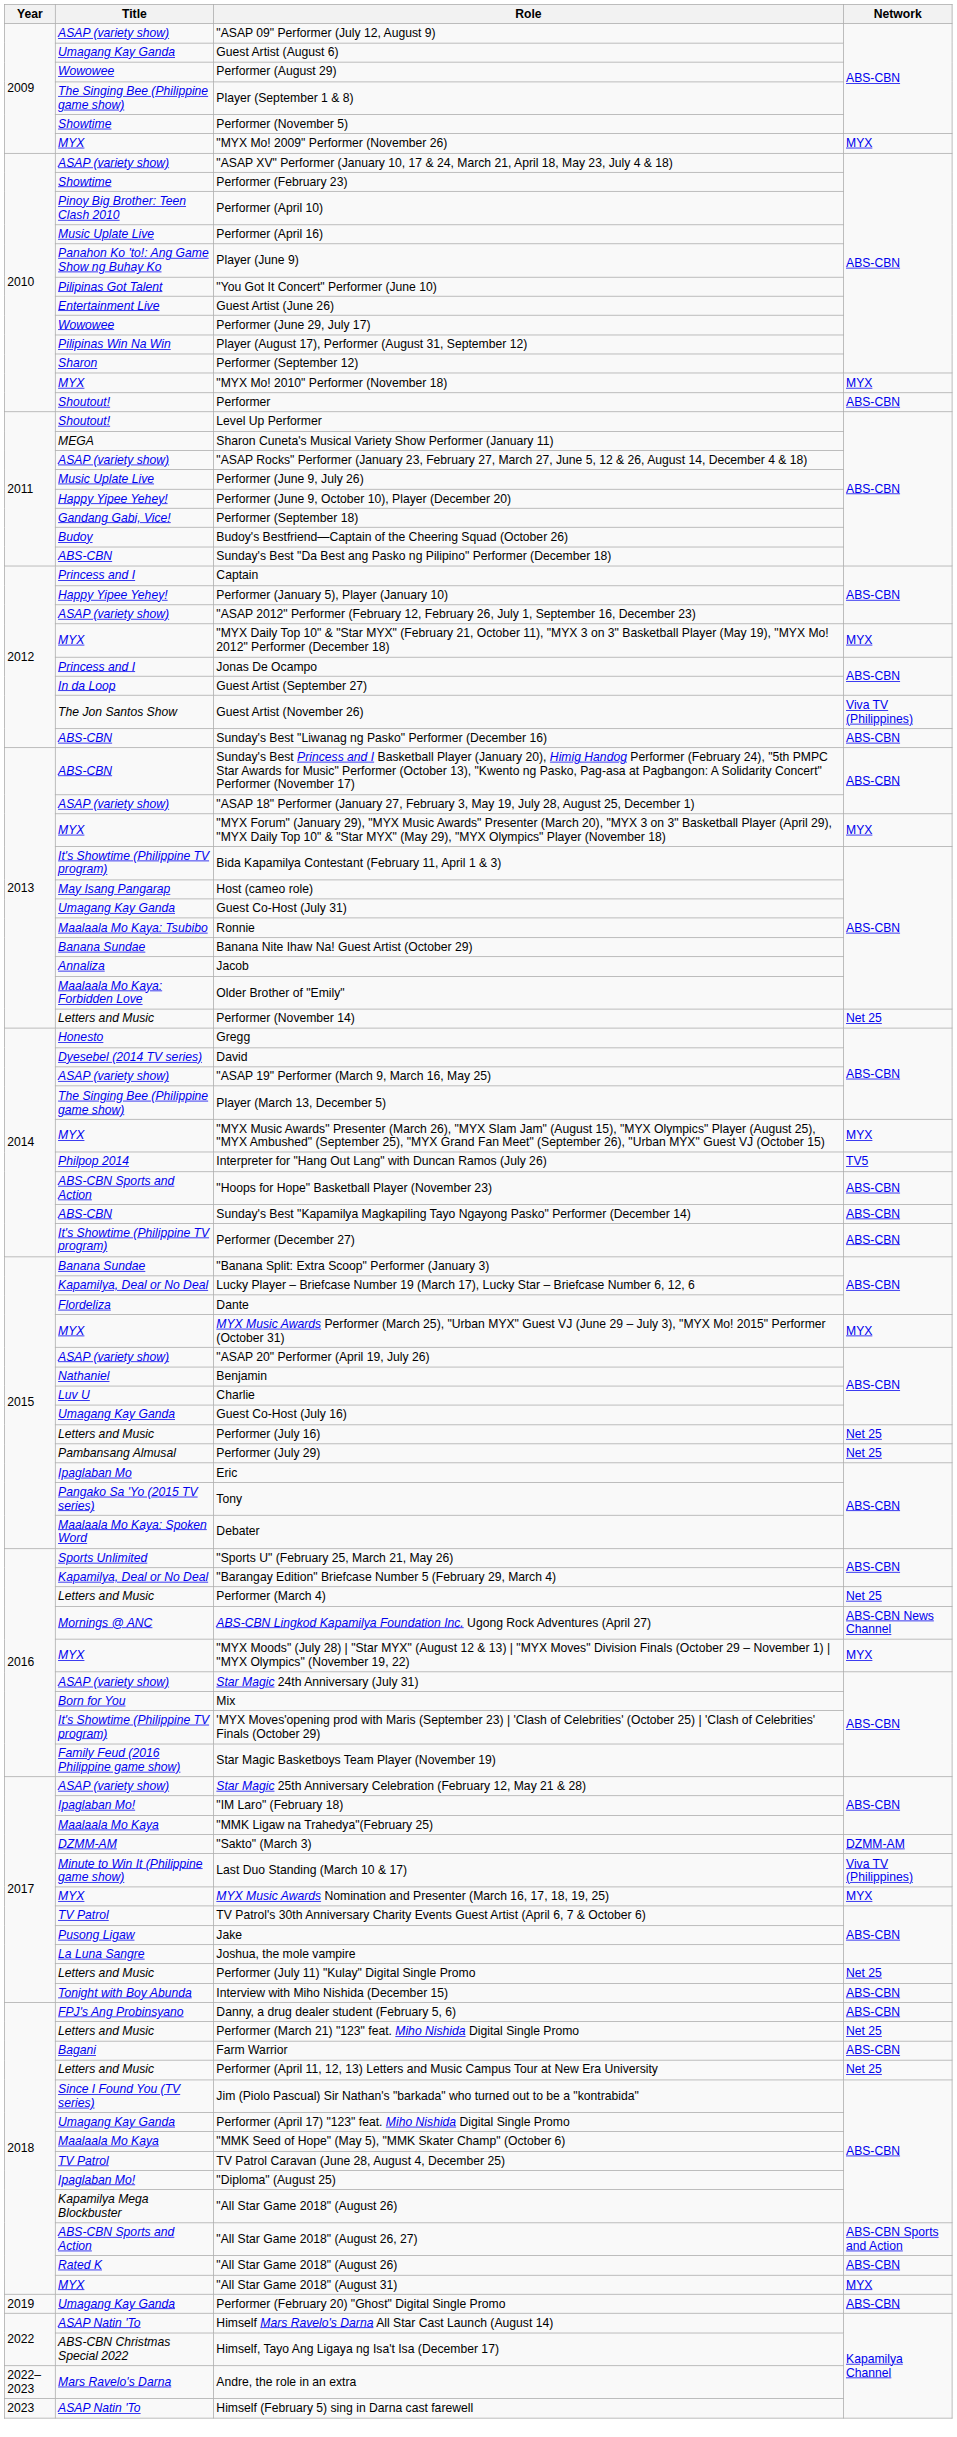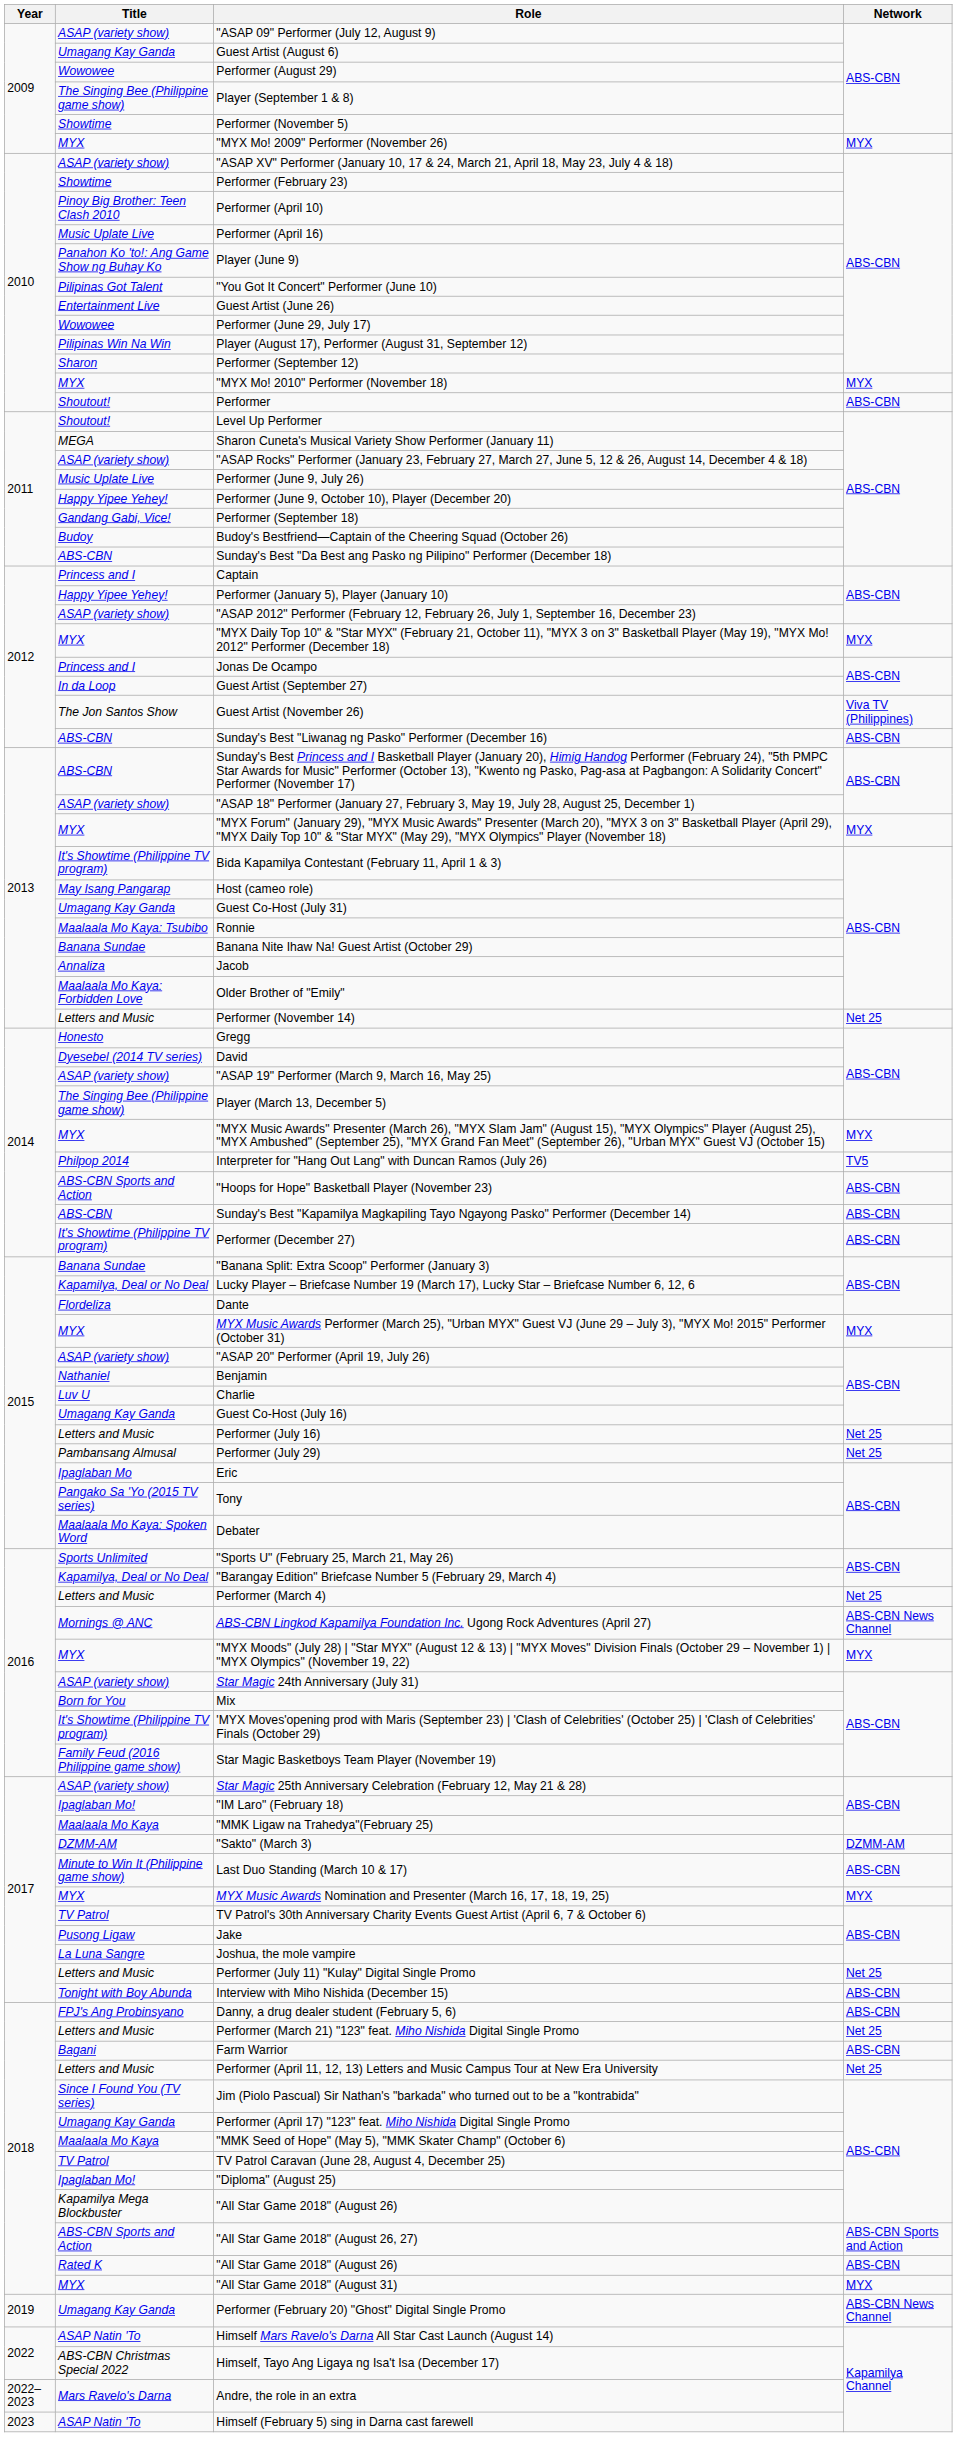 <table class="wikitable sortable">
 <tr>
 <th>Year</th>
 <th>Title</th>
 <th>Role</th>
 <th>Network</th>
 </tr>
 <tr>
 <td rowspan="6">2009</td>
 <td><em><a href='#'>ASAP (variety show)</a></em></td>
 <td>"ASAP 09" Performer (July 12, August 9)</td>
 <td rowspan="5"><a href='#'>ABS-CBN</a></td>
 </tr>
 <tr>
 <td><em><a href='#'>Umagang Kay Ganda</a></em></td>
 <td>Guest Artist (August 6)</td>
 </tr>
 <tr>
 <td><em><a href='#'>Wowowee</a></em></td>
 <td>Performer (August 29)</td>
 </tr>
 <tr>
 <td><em><a href='#'>The Singing Bee (Philippine game show)</a></em></td>
 <td>Player (September 1 & 8)</td>
 </tr>
 <tr>
 <td><em><a href='#'>Showtime</a></em></td>
 <td>Performer (November 5)</td>
 </tr>
 <tr>
 <td><em><a href='#'>MYX</a></em></td>
 <td>"MYX Mo! 2009" Performer (November 26)</td>
 <td><a href='#'>MYX</a></td>
 </tr>
 <tr>
 <td rowspan="12">2010</td>
 <td><em><a href='#'>ASAP (variety show)</a></em></td>
 <td>"ASAP XV" Performer (January 10, 17 & 24, March 21, April 18, May 23, July 4 & 18)</td>
 <td rowspan="10"><a href='#'>ABS-CBN</a></td>
 </tr>
 <tr>
 <td><em><a href='#'>Showtime</a></em></td>
 <td>Performer (February 23)</td>
 </tr>
 <tr>
 <td><em><a href='#'>Pinoy Big Brother: Teen Clash 2010</a></em></td>
 <td>Performer (April 10)</td>
 </tr>
 <tr>
 <td><em><a href='#'>Music Uplate Live</a></em></td>
 <td>Performer (April 16)</td>
 </tr>
 <tr>
 <td><em><a href='#'>Panahon Ko 'to!: Ang Game Show ng Buhay Ko</a></em></td>
 <td>Player (June 9)</td>
 </tr>
 <tr>
 <td><em><a href='#'>Pilipinas Got Talent</a></em></td>
 <td>"You Got It Concert" Performer (June 10)</td>
 </tr>
 <tr>
 <td><em><a href='#'>Entertainment Live</a></em></td>
 <td>Guest Artist (June 26)</td>
 </tr>
 <tr>
 <td><em><a href='#'>Wowowee</a></em></td>
 <td>Performer (June 29, July 17)</td>
 </tr>
 <tr>
 <td><em><a href='#'>Pilipinas Win Na Win</a></em></td>
 <td>Player (August 17), Performer (August 31, September 12)</td>
 </tr>
 <tr>
 <td><em><a href='#'>Sharon</a></em></td>
 <td>Performer (September 12)</td>
 </tr>
 <tr>
 <td><em><a href='#'>MYX</a></em></td>
 <td>"MYX Mo! 2010" Performer (November 18)</td>
 <td><a href='#'>MYX</a></td>
 </tr>
 <tr>
 <td><em><a href='#'>Shoutout!</a></em></td>
 <td>Performer</td>
 <td><a href='#'>ABS-CBN</a></td>
 </tr>
 <tr>
 <td rowspan="8">2011</td>
 <td><em><a href='#'>Shoutout!</a></em></td>
 <td>Level Up Performer</td>
 <td rowspan="8"><a href='#'>ABS-CBN</a></td>
 </tr>
 <tr>
 <td><em>MEGA</em></td>
 <td>Sharon Cuneta's Musical Variety Show Performer (January 11)</td>
 </tr>
 <tr>
 <td><em><a href='#'>ASAP (variety show)</a></em></td>
 <td>"ASAP Rocks" Performer (January 23, February 27, March 27, June 5, 12 & 26, August 14, December 4 & 18)</td>
 </tr>
 <tr>
 <td><em><a href='#'>Music Uplate Live</a></em></td>
 <td>Performer (June 9, July 26)</td>
 </tr>
 <tr>
 <td><em><a href='#'>Happy Yipee Yehey!</a></em></td>
 <td>Performer (June 9, October 10), Player (December 20)</td>
 </tr>
 <tr>
 <td><em><a href='#'>Gandang Gabi, Vice!</a></em></td>
 <td>Performer (September 18)</td>
 </tr>
 <tr>
 <td><em><a href='#'>Budoy</a></em></td>
 <td>Budoy's Bestfriend—Captain of the Cheering Squad (October 26)</td>
 </tr>
 <tr>
 <td><em><a href='#'>ABS-CBN</a></em></td>
 <td>Sunday's Best "Da Best ang Pasko ng Pilipino" Performer (December 18)</td>
 </tr>
 <tr>
 <td rowspan="8">2012</td>
 <td><em><a href='#'>Princess and I</a></em></td>
 <td>Captain</td>
 <td rowspan="3"><a href='#'>ABS-CBN</a></td>
 </tr>
 <tr>
 <td><em><a href='#'>Happy Yipee Yehey!</a></em></td>
 <td>Performer (January 5), Player (January 10)</td>
 </tr>
 <tr>
 <td><em><a href='#'>ASAP (variety show)</a></em></td>
 <td>"ASAP 2012" Performer (February 12, February 26, July 1, September 16, December 23)</td>
 </tr>
 <tr>
 <td><em><a href='#'>MYX</a></em></td>
 <td>"MYX Daily Top 10" & "Star MYX" (February 21, October 11), "MYX 3 on 3" Basketball Player (May 19), "MYX Mo! 2012" Performer (December 18)</td>
 <td><a href='#'>MYX</a></td>
 </tr>
 <tr>
 <td><em><a href='#'>Princess and I</a></em></td>
 <td>Jonas De Ocampo</td>
 <td rowspan="2"><a href='#'>ABS-CBN</a></td>
 </tr>
 <tr>
 <td><em><a href='#'>In da Loop</a></em></td>
 <td>Guest Artist (September 27)</td>
 </tr>
 <tr>
 <td><em>The Jon Santos Show</em></td>
 <td>Guest Artist (November 26)</td>
 <td><a href='#'>Viva TV (Philippines)</a></td>
 </tr>
 <tr>
 <td><em><a href='#'>ABS-CBN</a></em></td>
 <td>Sunday's Best "Liwanag ng Pasko" Performer (December 16)</td>
 <td><a href='#'>ABS-CBN</a></td>
 </tr>
 <tr>
 <td rowspan="11">2013</td>
 <td><em><a href='#'>ABS-CBN</a></em></td>
 <td>Sunday's Best <em><a href='#'>Princess and I</a></em> Basketball Player (January 20), <em><a href='#'>Himig Handog</a></em> Performer (February 24), "5th PMPC Star Awards for Music" Performer (October 13), "Kwento ng Pasko, Pag-asa at Pagbangon: A Solidarity Concert" Performer (November 17)</td>
 <td rowspan="2"><a href='#'>ABS-CBN</a></td>
 </tr>
 <tr>
 <td><em><a href='#'>ASAP (variety show)</a></em></td>
 <td>"ASAP 18" Performer (January 27, February 3, May 19, July 28, August 25, December 1)</td>
 </tr>
 <tr>
 <td><em><a href='#'>MYX</a></em></td>
 <td>"MYX Forum" (January 29), "MYX Music Awards" Presenter (March 20), "MYX 3 on 3" Basketball Player (April 29), "MYX Daily Top 10" & "Star MYX" (May 29), "MYX Olympics" Player (November 18)</td>
 <td><a href='#'>MYX</a></td>
 </tr>
 <tr>
 <td><em><a href='#'>It's Showtime (Philippine TV program)</a></em></td>
 <td>Bida Kapamilya Contestant (February 11, April 1 & 3)</td>
 <td rowspan="7"><a href='#'>ABS-CBN</a></td>
 </tr>
 <tr>
 <td><em><a href='#'>May Isang Pangarap</a></em></td>
 <td>Host (cameo role)</td>
 </tr>
 <tr>
 <td><em><a href='#'>Umagang Kay Ganda</a></em></td>
 <td>Guest Co-Host (July 31)</td>
 </tr>
 <tr>
 <td><em> <a href='#'>Maalaala Mo Kaya: Tsubibo</a></em></td>
 <td>Ronnie</td>
 </tr>
 <tr>
 <td><em><a href='#'>Banana Sundae</a></em></td>
 <td>Banana Nite Ihaw Na! Guest Artist (October 29)</td>
 </tr>
 <tr>
 <td><em><a href='#'>Annaliza</a></em></td>
 <td>Jacob</td>
 </tr>
 <tr>
 <td><em><a href='#'> Maalaala Mo Kaya: Forbidden Love</a></em></td>
 <td>Older Brother of "Emily"</td>
 </tr>
 <tr>
 <td><em>Letters and Music</em></td>
 <td>Performer (November 14)</td>
 <td><a href='#'>Net 25</a></td>
 </tr>
 <tr>
 <td rowspan="9">2014</td>
 <td><em><a href='#'>Honesto</a></em></td>
 <td>Gregg</td>
 <td rowspan="4"><a href='#'>ABS-CBN</a></td>
 </tr>
 <tr>
 <td><em><a href='#'>Dyesebel (2014 TV series)</a></em></td>
 <td>David</td>
 </tr>
 <tr>
 <td><em><a href='#'>ASAP (variety show)</a></em></td>
 <td>"ASAP 19" Performer (March 9, March 16, May 25)</td>
 </tr>
 <tr>
 <td><em><a href='#'>The Singing Bee (Philippine game show)</a></em></td>
 <td>Player (March 13, December 5)</td>
 </tr>
 <tr>
 <td><em><a href='#'>MYX</a></em></td>
 <td>"MYX Music Awards" Presenter (March 26), "MYX Slam Jam" (August 15), "MYX Olympics" Player (August 25), "MYX Ambushed" (September 25), "MYX Grand Fan Meet" (September 26), "Urban MYX" Guest VJ (October 15)</td>
 <td><a href='#'>MYX</a></td>
 </tr>
 <tr>
 <td><em><a href='#'>Philpop 2014</a></em></td>
 <td>Interpreter for "Hang Out Lang" with Duncan Ramos (July 26)</td>
 <td><a href='#'>TV5</a></td>
 </tr>
 <tr>
 <td><em><a href='#'>ABS-CBN Sports and Action</a></em></td>
 <td>"Hoops for Hope" Basketball Player (November 23)</td>
 <td><a href='#'>ABS-CBN</a></td>
 </tr>
 <tr>
 <td><em><a href='#'>ABS-CBN</a></em></td>
 <td>Sunday's Best "Kapamilya Magkapiling Tayo Ngayong Pasko" Performer (December 14)</td>
 <td><a href='#'>ABS-CBN</a></td>
 </tr>
 <tr>
 <td><em><a href='#'>It's Showtime (Philippine TV program)</a></em></td>
 <td>Performer (December 27)</td>
 <td><a href='#'>ABS-CBN</a></td>
 </tr>
 <tr>
 <td rowspan="13">2015</td>
 <td><em><a href='#'>Banana Sundae</a></em></td>
 <td>"Banana Split: Extra Scoop" Performer (January 3)</td>
 <td rowspan="3"><a href='#'>ABS-CBN</a></td>
 </tr>
 <tr>
 <td><em><a href='#'>Kapamilya, Deal or No Deal</a></em></td>
 <td>Lucky Player – Briefcase Number 19 (March 17), Lucky Star – Briefcase Number 6, 12, 6</td>
 </tr>
 <tr>
 <td><em><a href='#'>Flordeliza</a></em></td>
 <td>Dante</td>
 </tr>
 <tr>
 <td><em><a href='#'>MYX</a></em></td>
 <td><em><a href='#'>MYX Music Awards</a></em> Performer (March 25), "Urban MYX" Guest VJ (June 29 – July 3), "MYX Mo! 2015" Performer (October 31)</td>
 <td><a href='#'>MYX</a></td>
 </tr>
 <tr>
 <td><em><a href='#'>ASAP (variety show)</a></em></td>
 <td>"ASAP 20" Performer (April 19, July 26)</td>
 <td rowspan="4"><a href='#'>ABS-CBN</a></td>
 </tr>
 <tr>
 <td><em><a href='#'>Nathaniel</a></em></td>
 <td>Benjamin</td>
 </tr>
 <tr>
 <td><em><a href='#'>Luv U</a></em></td>
 <td>Charlie</td>
 </tr>
 <tr>
 <td><em><a href='#'>Umagang Kay Ganda</a></em></td>
 <td>Guest Co-Host (July 16)</td>
 </tr>
 <tr>
 <td><em>Letters and Music</em></td>
 <td>Performer (July 16)</td>
 <td><a href='#'>Net 25</a></td>
 </tr>
 <tr>
 <td><em>Pambansang Almusal</em></td>
 <td>Performer (July 29)</td>
 <td><a href='#'>Net 25</a></td>
 </tr>
 <tr>
 <td><em><a href='#'>Ipaglaban Mo</a></em></td>
 <td>Eric</td>
 <td rowspan="3"><a href='#'>ABS-CBN</a></td>
 </tr>
 <tr>
 <td><em><a href='#'>Pangako Sa 'Yo (2015 TV series)</a></em></td>
 <td>Tony</td>
 </tr>
 <tr>
 <td><em> <a href='#'>Maalaala Mo Kaya: Spoken Word</a></em></td>
 <td>Debater</td>
 </tr>
 <tr>
 <td rowspan="9">2016</td>
 <td><em><a href='#'>Sports Unlimited</a></em></td>
 <td>"Sports U" (February 25, March 21, May 26)</td>
 <td rowspan="2"><a href='#'>ABS-CBN</a></td>
 </tr>
 <tr>
 <td><em><a href='#'>Kapamilya, Deal or No Deal</a></em></td>
 <td>"Barangay Edition" Briefcase Number 5 (February 29, March 4)</td>
 </tr>
 <tr>
 <td><em>Letters and Music</em></td>
 <td>Performer (March 4)</td>
 <td><a href='#'>Net 25</a></td>
 </tr>
 <tr>
 <td><em><a href='#'>Mornings @ ANC</a></em></td>
 <td><em><a href='#'>ABS-CBN Lingkod Kapamilya Foundation Inc.</a></em> Ugong Rock Adventures (April 27)</td>
 <td><a href='#'>ABS-CBN News Channel</a></td>
 </tr>
 <tr>
 <td><em><a href='#'>MYX</a></em></td>
 <td "MYX Daily Top 10" (June 15)>"MYX Moods" (July 28) | "Star MYX" (August 12 & 13) | "MYX Moves" Division Finals (October 29 – November 1) | "MYX Olympics" (November 19, 22)</td>
 <td><a href='#'>MYX</a></td>
 </tr>
 <tr>
 <td><em><a href='#'>ASAP (variety show)</a></em></td>
 <td><em><a href='#'>Star Magic</a></em> 24th Anniversary (July 31)</td>
 <td rowspan="4"><a href='#'>ABS-CBN</a></td>
 </tr>
 <tr>
 <td><em><a href='#'>Born for You</a></em></td>
 <td>Mix</td>
 </tr>
 <tr>
 <td><em><a href='#'>It's Showtime (Philippine TV program)</a></em></td>
 <td Mid prod with Jona (July 28)>'MYX Moves'opening prod with Maris (September 23) | 'Clash of Celebrities' (October 25) | 'Clash of Celebrities' Finals (October 29)</td>
 </tr>
 <tr>
 <td><em><a href='#'>Family Feud (2016 Philippine game show)</a></em></td>
 <td>Star Magic Basketboys Team Player (November 19)</td>
 </tr>
 <tr>
 <td rowspan="11">2017</td>
 <td><em><a href='#'>ASAP (variety show)</a></em></td>
 <td><em><a href='#'>Star Magic</a></em> 25th Anniversary Celebration (February 12, May 21 & 28)</td>
 <td rowspan="3"><a href='#'>ABS-CBN</a></td>
 </tr>
 <tr>
 <td><em><a href='#'>Ipaglaban Mo!</a></em></td>
 <td>"IM Laro" (February 18)</td>
 </tr>
 <tr>
 <td><em><a href='#'>Maalaala Mo Kaya</a></em></td>
 <td>"MMK Ligaw na Trahedya"(February 25)</td>
 </tr>
 <tr>
 <td><em><a href='#'>DZMM-AM</a></em></td>
 <td>"Sakto" (March 3)</td>
 <td><a href='#'>DZMM-AM</a></td>
 </tr>
 <tr>
 <td><em><a href='#'>Minute to Win It (Philippine game show)</a></em></td>
 <td>Last Duo Standing (March 10 & 17)</td>
-<td><a href='#'>Viva TV (Philippines)</a></td>
+<td rowspan="1"><a href='#'>ABS-CBN</a></td>
 </tr>
 <tr>
 <td><em><a href='#'>MYX</a></em></td>
 <td><em><a href='#'>MYX Music Awards</a></em> Nomination and Presenter (March 16, 17, 18, 19, 25)</td>
 <td><a href='#'>MYX</a></td>
 </tr>
 <tr>
 <td><em><a href='#'>TV Patrol</a></em></td>
 <td>TV Patrol's 30th Anniversary Charity Events Guest Artist (April 6, 7 & October 6)</td>
 <td rowspan="3"><a href='#'>ABS-CBN</a></td>
 </tr>
 <tr>
 <td><em><a href='#'>Pusong Ligaw</a></em></td>
 <td>Jake</td>
 </tr>
 <tr>
 <td><em><a href='#'>La Luna Sangre</a></em></td>
 <td>Joshua, the mole vampire</td>
 </tr>
 <tr>
 <td><em>Letters and Music</em></td>
 <td>Performer (July 11) "Kulay" Digital Single Promo</td>
 <td><a href='#'>Net 25</a></td>
 </tr>
 <tr>
 <td><em><a href='#'>Tonight with Boy Abunda</a></em></td>
 <td>Interview with Miho Nishida (December 15)</td>
 <td rowspan="1"><a href='#'>ABS-CBN</a></td>
 </tr>
 <tr>
 <td rowspan="13">2018</td>
 <td><em><a href='#'>FPJ's Ang Probinsyano</a></em></td>
 <td>Danny, a drug dealer student (February 5, 6)</td>
 <td rowspan="1"><a href='#'>ABS-CBN</a></td>
 </tr>
 <tr>
 <td><em>Letters and Music</em></td>
 <td>Performer (March 21) "123" feat. <em><a href='#'>Miho Nishida</a></em> Digital Single Promo</td>
 <td><a href='#'>Net 25</a></td>
 </tr>
 <tr>
 <td><em><a href='#'>Bagani</a></em></td>
 <td>Farm Warrior</td>
 <td rowspan="1"><a href='#'>ABS-CBN</a></td>
 </tr>
 <tr>
 <td><em>Letters and Music</em></td>
 <td>Performer (April 11, 12, 13) Letters and Music Campus Tour at New Era University</td>
 <td><a href='#'>Net 25</a></td>
 </tr>
 <tr>
 <td><em><a href='#'>Since I Found You (TV series)</a></em></td>
 <td>Jim (Piolo Pascual) Sir Nathan's "barkada" who turned out to be a "kontrabida"</td>
 <td rowspan="6"><a href='#'>ABS-CBN</a></td>
 </tr>
 <tr>
 <td><em><a href='#'>Umagang Kay Ganda</a></em></td>
 <td>Performer (April 17) "123" feat. <em><a href='#'>Miho Nishida</a></em> Digital Single Promo</td>
 </tr>
 <tr>
 <td><em><a href='#'>Maalaala Mo Kaya</a></em></td>
 <td>"MMK Seed of Hope" (May 5), "MMK Skater Champ" (October 6)</td>
 </tr>
 <tr>
 <td><em><a href='#'>TV Patrol</a></em></td>
 <td>TV Patrol Caravan (June 28, August 4, December 25)</td>
 </tr>
 <tr>
 <td><em><a href='#'>Ipaglaban Mo!</a></em></td>
 <td>"Diploma" (August 25)</td>
 </tr>
 <tr>
 <td><em>Kapamilya Mega Blockbuster</em></td>
 <td>"All Star Game 2018" (August 26)</td>
 </tr>
 <tr>
 <td><em><a href='#'>ABS-CBN Sports and Action</a></em></td>
 <td>"All Star Game 2018" (August 26, 27)</td>
 <td rowspan="1"><a href='#'>ABS-CBN Sports and Action</a></td>
 </tr>
 <tr>
 <td><em><a href='#'>Rated K</a></em></td>
 <td>"All Star Game 2018" (August 26)</td>
 <td rowspan="1"><a href='#'>ABS-CBN</a></td>
 </tr>
 <tr>
 <td><em><a href='#'>MYX</a></em></td>
 <td>"All Star Game 2018" (August 31)</td>
 <td rowspan="1"><a href='#'>MYX</a></td>
 </tr>
 <tr>
 <td rowspan="1">2019</td>
 <td><em><a href='#'>Umagang Kay Ganda</a></em></td>
 <td>Performer (February 20) "Ghost" Digital Single Promo</td>
-<td rowspan="1"><a href='#'>ABS-CBN</a></td>
+<td><a href='#'>ABS-CBN News Channel</a></td>
 </tr>
 <tr>
 <td rowspan="2">2022</td>
 <td><em><a href='#'>ASAP Natin 'To</a></em></td>
 <td>Himself <em><a href='#'>Mars Ravelo's Darna</a></em> All Star Cast Launch (August 14)</td>
 <td rowspan="4"><a href='#'>Kapamilya Channel</a></td>
 </tr>
 <tr>
 <td><em>ABS-CBN Christmas Special 2022</em></td>
 <td>Himself, Tayo Ang Ligaya ng Isa't Isa (December 17)</td>
 </tr>
 <tr>
 <td>2022–2023</td>
 <td><em><a href='#'>Mars Ravelo's Darna</a></em></td>
 <td>Andre, the role in an extra</td>
 </tr>
 <tr>
 <td>2023</td>
 <td><em><a href='#'>ASAP Natin 'To</a></em></td>
 <td>Himself (February 5) sing in Darna cast farewell</td>
 </tr>
 </table>
